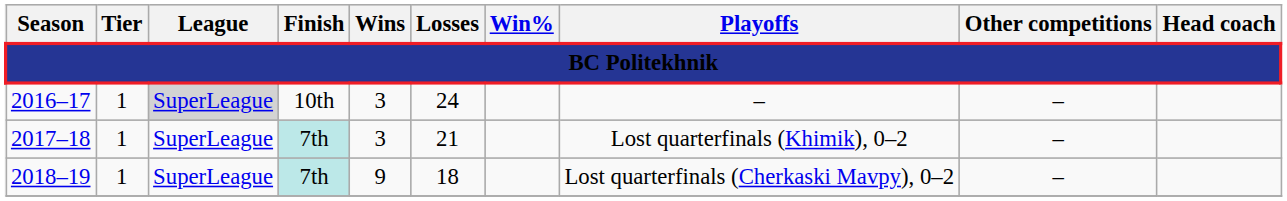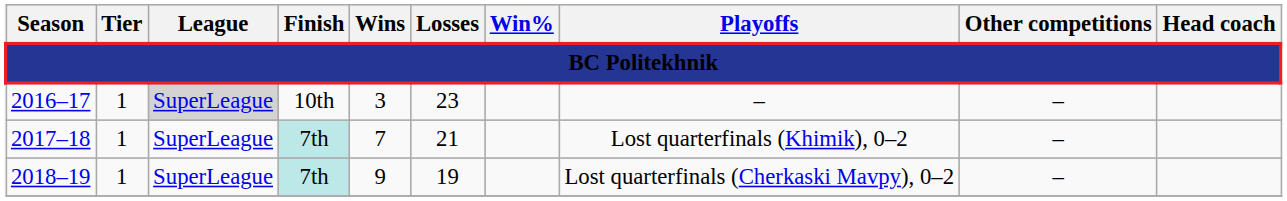 <table class="wikitable plainrowheaders" style="text-align:center; font-size:90%" summary="Season (sortable), Team, Conference, Conference finish (sortable), Division, Division finish (sortable), Wins (sortable), Losses (sortable), Win% (sortable), GB (sortable), Playoffs, Awards and Head coach">
 <tr>
 <th scope="col">Season</th>
 <th scope="col">Tier</th>
 <th scope="col">League</th>
 <th scope="col">Finish</th>
 <th scope="col">Wins</th>
 <th scope="col">Losses</th>
 <th scope="col"><a href='#'>Win%</a></th>
 <th scope="col" class="unsortable"><a href='#'>Playoffs</a></th>
 <th scope="col" class="unsortable">Other competitions</th>
 <th scope="col">Head coach</th>
 </tr>
 <tr>
 <td colspan="12" align=center style="border:2px solid #EF1D26; background-color:#253594"><span><strong>BC Politekhnik</strong></span></td>
 </tr>
 <tr>
 <td><a href='#'>2016–17</a></td>
 <td>1</td>
 <td style="background: lightgrey;"><a href='#'>SuperLeague</a></td>
 <td>10th</td>
 <td>3</td>
-<td>24</td>
+<td>23</td>
 <td></td>
 <td>–</td>
 <td>–</td>
 <td></td>
 </tr>
 <tr>
 <td><a href='#'>2017–18</a></td>
 <td>1</td>
 <td><a href='#'>SuperLeague</a></td>
 <td bgcolor="bce8e8">7th</td>
-<td>3</td>
+<td>7</td>
 <td>21</td>
 <td></td>
 <td>Lost quarterfinals (<a href='#'>Khimik</a>), 0–2</td>
 <td>–</td>
 <td></td>
 </tr>
 <tr>
 <td><a href='#'>2018–19</a></td>
 <td>1</td>
 <td><a href='#'>SuperLeague</a></td>
 <td bgcolor="bce8e8">7th</td>
 <td>9</td>
-<td>18</td>
+<td>19</td>
 <td></td>
 <td>Lost quarterfinals (<a href='#'>Cherkaski Mavpy</a>), 0–2</td>
 <td>–</td>
 <td></td>
 </tr>
 <tr>
 </tr>
 </table>
